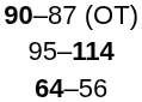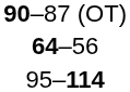 <table style="text-align:center">
 <tr>
 <th width=200></th>
 <th width=100></th>
 <th width=200></th>
 </tr>
 <tr>
 <td align=right><strong></strong></td>
 <td><strong>90</strong>–87 (OT)</td>
 <td align=left></td>
 </tr>
 <tr>
+<td align=right><strong></strong></td>
+<td><strong>64</strong>–56</td>
+<td align=left></td>
+</tr>
+<tr>
 <td align=right></td>
 <td>95–<strong>114</strong></td>
 <td align=left><strong></strong></td>
 </tr>
-<tr>
-<td align=right><strong></strong></td>
-<td><strong>64</strong>–56</td>
-<td align=left></td>
-</tr>
 </table>
